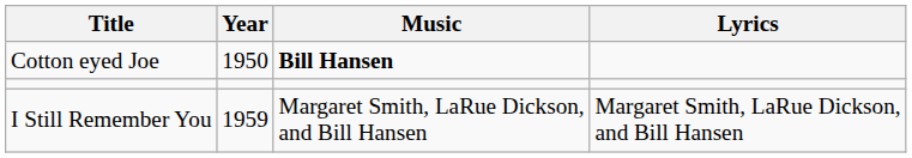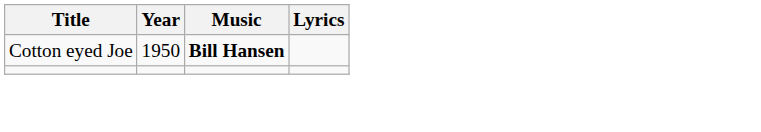 <table class="wikitable">
 <tr>
 <th>Title</th>
 <th>Year</th>
 <th>Music</th>
 <th>Lyrics</th>
 </tr>
 <tr>
 <td>Cotton eyed Joe</td>
 <td>1950</td>
 <td><strong>Bill Hansen</strong></td>
 <td></td>
 </tr>
 <tr>
 <td></td>
 <td></td>
 <td></td>
 <td></td>
 </tr>
-<tr>
-<td>I Still Remember You</td>
-<td>1959</td>
-<td>Margaret Smith, LaRue Dickson,<br>and Bill Hansen</td>
-<td>Margaret Smith, LaRue Dickson,<br>and Bill Hansen</td>
-</tr>
 </table>
